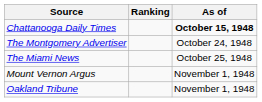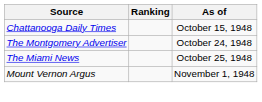 <table class="wikitable nowrap" style="text-align:center">
 <tr>
 <th>Source</th>
 <th>Ranking</th>
 <th>As of</th>
 </tr>
 <tr>
 <td align="left"><em><a href='#'>Chattanooga Daily Times</a></em></td>
 <td></td>
-<td><strong>October 15, 1948</strong></td>
+<td>October 15, 1948</td>
 </tr>
 <tr>
 <td align="left"><em><a href='#'>The Montgomery Advertiser</a></em></td>
 <td></td>
 <td>October 24, 1948</td>
 </tr>
 <tr>
 <td align="left"><em><a href='#'>The Miami News</a></em></td>
 <td></td>
 <td>October 25, 1948</td>
 </tr>
 <tr>
 <td align="left"><em>Mount Vernon Argus</em></td>
 <td></td>
 <td>November 1, 1948</td>
 </tr>
-<tr>
-<td align="left"><em><a href='#'>Oakland Tribune</a></em></td>
-<td></td>
-<td>November 1, 1948</td>
-</tr>
 </table>
